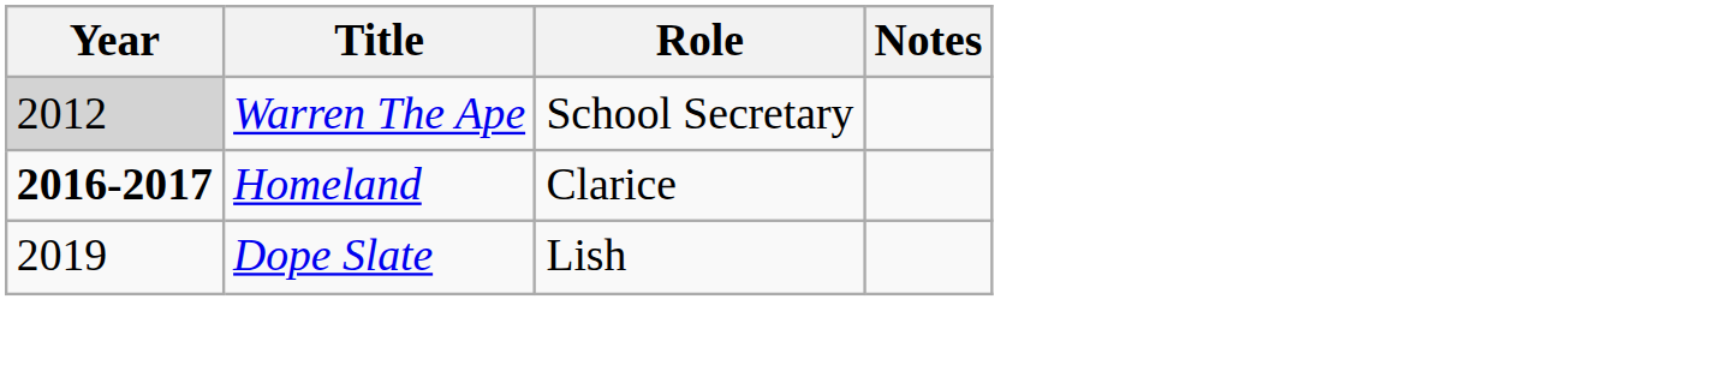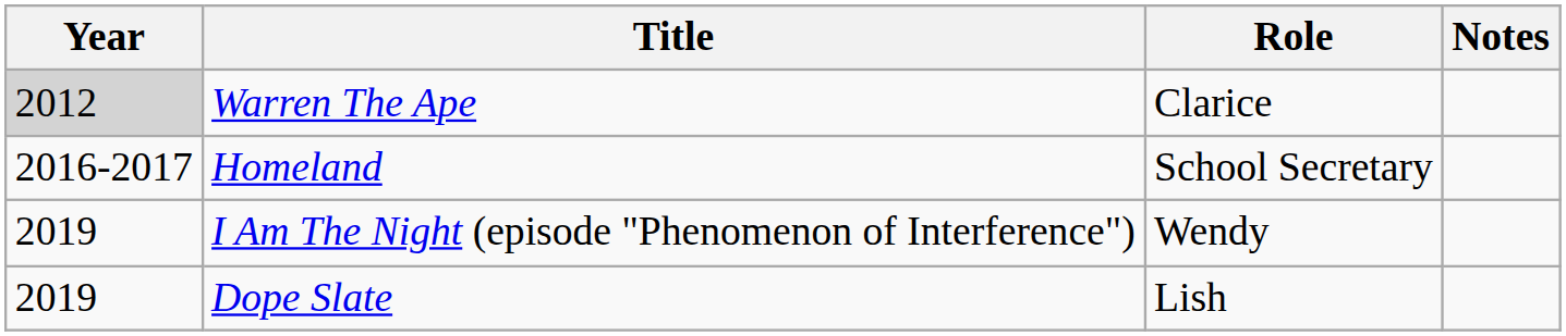 <table class="wikitable sortable">
 <tr>
 <th>Year</th>
 <th>Title</th>
 <th>Role</th>
 <th>Notes</th>
 </tr>
 <tr>
 <td style="background: lightgrey;">2012</td>
 <td><a href='#'><em>Warren The Ape</em></a></td>
+<td>Clarice</td>
+<td></td>
+</tr>
+<tr>
+<td>2016-2017</td>
+<td><a href='#'><em>Homeland</em></a></td>
 <td>School Secretary</td>
 <td></td>
 </tr>
 <tr>
-<td><strong>2016-2017</strong></td>
-<td><a href='#'><em>Homeland</em></a></td>
-<td>Clarice</td>
+<td>2019</td>
+<td><a href='#'><em>I Am The Night</em></a> (episode "Phenomenon of Interference")</td>
+<td>Wendy</td>
 <td></td>
 </tr>
 <tr>
 <td>2019</td>
 <td><a href='#'><em>Dope Slate</em></a></td>
 <td>Lish</td>
 <td></td>
 </tr>
 </table>
